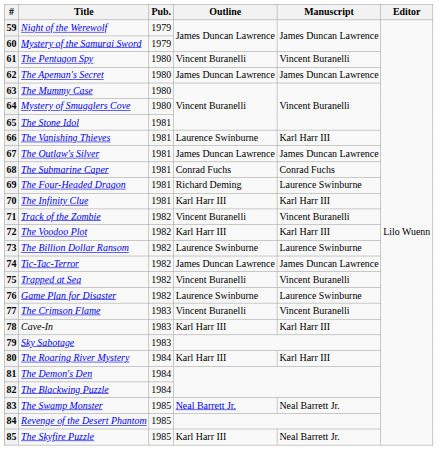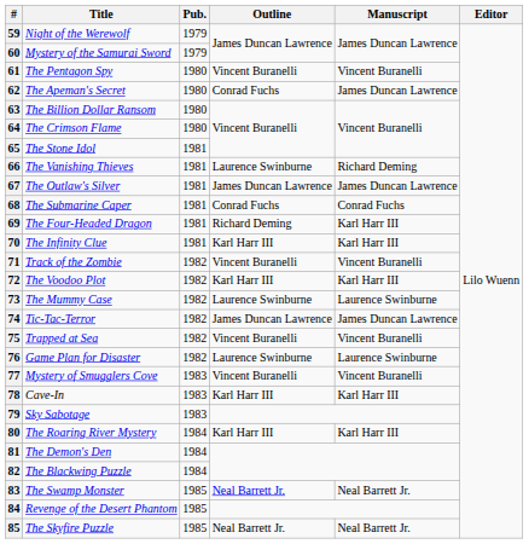 <table class="wikitable">
 <tr>
 <th>#</th>
 <th>Title</th>
 <th>Pub.</th>
 <th>Outline</th>
 <th>Manuscript</th>
 <th>Editor</th>
 </tr>
 <tr>
 <th>59</th>
 <td><em><a href='#'>Night of the Werewolf</a></em></td>
 <td>1979</td>
 <td rowspan="2">James Duncan Lawrence</td>
 <td rowspan="2">James Duncan Lawrence</td>
 <td rowspan="27">Lilo Wuenn</td>
 </tr>
 <tr>
 <th>60</th>
 <td><em><a href='#'>Mystery of the Samurai Sword</a></em></td>
 <td>1979</td>
 </tr>
 <tr>
 <th>61</th>
 <td><em><a href='#'>The Pentagon Spy</a></em></td>
 <td>1980</td>
 <td>Vincent Buranelli</td>
 <td>Vincent Buranelli</td>
 </tr>
 <tr>
 <th>62</th>
 <td><em><a href='#'>The Apeman's Secret</a></em></td>
 <td>1980</td>
-<td>James Duncan Lawrence</td>
+<td>Conrad Fuchs</td>
 <td>James Duncan Lawrence</td>
 </tr>
 <tr>
 <th>63</th>
-<td><em><a href='#'>The Mummy Case</a></em></td>
+<td><em><a href='#'>The Billion Dollar Ransom</a></em></td>
 <td>1980</td>
 <td rowspan="3">Vincent Buranelli</td>
 <td rowspan="3">Vincent Buranelli</td>
 </tr>
 <tr>
 <th>64</th>
-<td><em><a href='#'>Mystery of Smugglers Cove</a></em></td>
+<td><em><a href='#'>The Crimson Flame</a></em></td>
 <td>1980</td>
 </tr>
 <tr>
 <th>65</th>
 <td><em><a href='#'>The Stone Idol</a></em></td>
 <td>1981</td>
 </tr>
 <tr>
 <th>66</th>
 <td><em><a href='#'>The Vanishing Thieves</a></em></td>
 <td>1981</td>
 <td>Laurence Swinburne</td>
-<td>Karl Harr III</td>
+<td>Richard Deming</td>
 </tr>
 <tr>
 <th>67</th>
 <td><em><a href='#'>The Outlaw's Silver</a></em></td>
 <td>1981</td>
 <td>James Duncan Lawrence</td>
 <td>James Duncan Lawrence</td>
 </tr>
 <tr>
 <th>68</th>
 <td><em><a href='#'>The Submarine Caper</a></em></td>
 <td>1981</td>
 <td>Conrad Fuchs</td>
 <td>Conrad Fuchs</td>
 </tr>
 <tr>
 <th>69</th>
 <td><em><a href='#'>The Four-Headed Dragon</a></em></td>
 <td>1981</td>
 <td>Richard Deming</td>
-<td>Laurence Swinburne</td>
+<td>Karl Harr III</td>
 </tr>
 <tr>
 <th>70</th>
 <td><em><a href='#'>The Infinity Clue</a></em></td>
 <td>1981</td>
 <td>Karl Harr III</td>
 <td>Karl Harr III</td>
 </tr>
 <tr>
 <th>71</th>
 <td><em><a href='#'>Track of the Zombie</a></em></td>
 <td>1982</td>
 <td>Vincent Buranelli</td>
 <td>Vincent Buranelli</td>
 </tr>
 <tr>
 <th>72</th>
 <td><em><a href='#'>The Voodoo Plot</a></em></td>
 <td>1982</td>
 <td>Karl Harr III</td>
 <td>Karl Harr III</td>
 </tr>
 <tr>
 <th>73</th>
-<td><em><a href='#'>The Billion Dollar Ransom</a></em></td>
+<td><em><a href='#'>The Mummy Case</a></em></td>
 <td>1982</td>
 <td>Laurence Swinburne</td>
 <td>Laurence Swinburne</td>
 </tr>
 <tr>
 <th>74</th>
 <td><em><a href='#'>Tic-Tac-Terror</a></em></td>
 <td>1982</td>
 <td>James Duncan Lawrence</td>
 <td>James Duncan Lawrence</td>
 </tr>
 <tr>
 <th>75</th>
 <td><em><a href='#'>Trapped at Sea</a></em></td>
 <td>1982</td>
 <td>Vincent Buranelli</td>
 <td>Vincent Buranelli</td>
 </tr>
 <tr>
 <th>76</th>
 <td><em><a href='#'>Game Plan for Disaster</a></em></td>
 <td>1982</td>
 <td>Laurence Swinburne</td>
 <td>Laurence Swinburne</td>
 </tr>
 <tr>
 <th>77</th>
-<td><em><a href='#'>The Crimson Flame</a></em></td>
+<td><em><a href='#'>Mystery of Smugglers Cove</a></em></td>
 <td>1983</td>
 <td>Vincent Buranelli</td>
 <td>Vincent Buranelli</td>
 </tr>
 <tr>
 <th>78</th>
 <td><em>Cave-In</em></td>
 <td>1983</td>
 <td>Karl Harr III</td>
 <td>Karl Harr III</td>
 </tr>
 <tr>
 <th>79</th>
 <td><em><a href='#'>Sky Sabotage</a></em></td>
 <td>1983</td>
 </tr>
 <tr>
 <th>80</th>
 <td><em><a href='#'>The Roaring River Mystery</a></em></td>
 <td>1984</td>
 <td>Karl Harr III</td>
 <td>Karl Harr III</td>
 </tr>
 <tr>
 <th>81</th>
 <td><em><a href='#'>The Demon's Den</a></em></td>
 <td>1984</td>
 </tr>
 <tr>
 <th>82</th>
 <td><em><a href='#'>The Blackwing Puzzle</a></em></td>
 <td>1984</td>
 </tr>
 <tr>
 <th>83</th>
 <td><em><a href='#'>The Swamp Monster</a></em></td>
 <td>1985</td>
 <td><a href='#'>Neal Barrett Jr.</a></td>
 <td>Neal Barrett Jr.</td>
 </tr>
 <tr>
 <th>84</th>
 <td><em><a href='#'>Revenge of the Desert Phantom</a></em></td>
 <td>1985</td>
 </tr>
 <tr>
 <th>85</th>
 <td><em><a href='#'>The Skyfire Puzzle</a></em></td>
 <td>1985</td>
-<td>Karl Harr III</td>
+<td>Neal Barrett Jr.</td>
 <td>Neal Barrett Jr.</td>
 </tr>
 </table>
